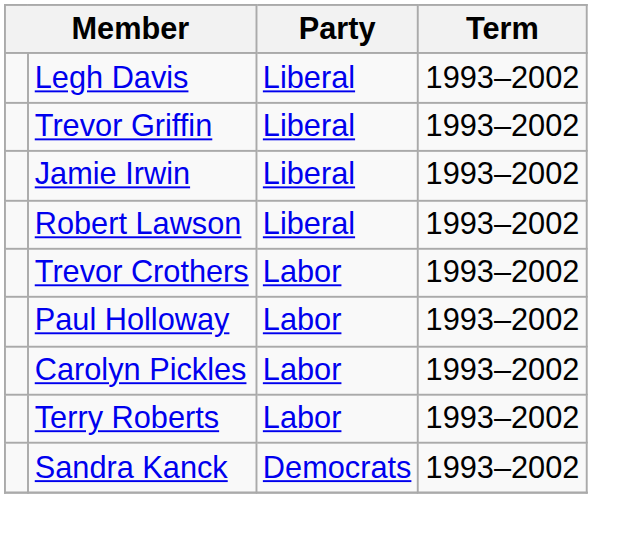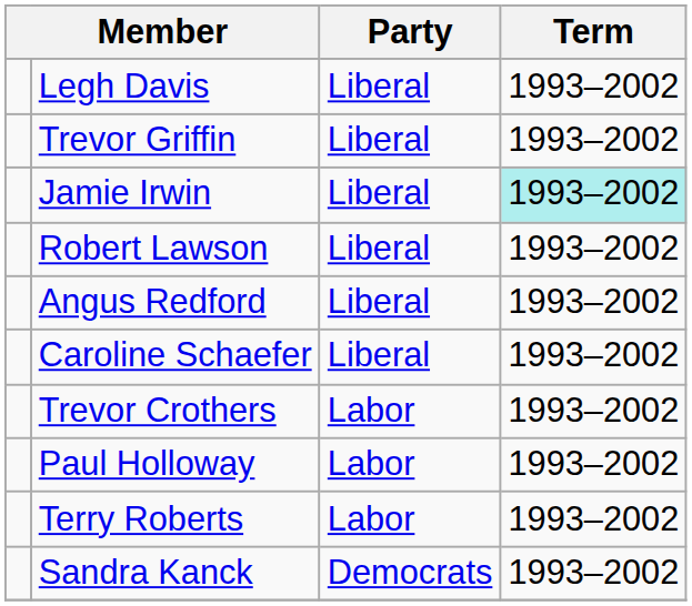 <table class="wikitable">
 <tr>
 <th colspan="2">Member</th>
 <th>Party</th>
 <th>Term</th>
 </tr>
 <tr>
 <td> </td>
 <td><a href='#'>Legh Davis</a></td>
 <td><a href='#'>Liberal</a></td>
 <td>1993–2002</td>
 </tr>
 <tr>
 <td> </td>
 <td><a href='#'>Trevor Griffin</a></td>
 <td><a href='#'>Liberal</a></td>
 <td>1993–2002</td>
 </tr>
 <tr>
 <td> </td>
 <td><a href='#'>Jamie Irwin</a></td>
 <td><a href='#'>Liberal</a></td>
+<td style="background: paleturquoise;">1993–2002</td>
+</tr>
+<tr>
+<td> </td>
+<td><a href='#'>Robert Lawson</a></td>
+<td><a href='#'>Liberal</a></td>
 <td>1993–2002</td>
 </tr>
 <tr>
 <td> </td>
-<td><a href='#'>Robert Lawson</a></td>
+<td><a href='#'>Angus Redford</a></td>
+<td><a href='#'>Liberal</a></td>
+<td>1993–2002</td>
+</tr>
+<tr>
+<td> </td>
+<td><a href='#'>Caroline Schaefer</a></td>
 <td><a href='#'>Liberal</a></td>
 <td>1993–2002</td>
 </tr>
 <tr>
 <td> </td>
 <td><a href='#'>Trevor Crothers</a></td>
 <td><a href='#'>Labor</a></td>
 <td>1993–2002</td>
 </tr>
 <tr>
 <td> </td>
 <td><a href='#'>Paul Holloway</a></td>
-<td><a href='#'>Labor</a></td>
-<td>1993–2002</td>
-</tr>
-<tr>
-<td> </td>
-<td><a href='#'>Carolyn Pickles</a></td>
 <td><a href='#'>Labor</a></td>
 <td>1993–2002</td>
 </tr>
 <tr>
 <td> </td>
 <td><a href='#'>Terry Roberts</a></td>
 <td><a href='#'>Labor</a></td>
 <td>1993–2002</td>
 </tr>
 <tr>
 <td> </td>
 <td><a href='#'>Sandra Kanck</a></td>
 <td><a href='#'>Democrats</a></td>
 <td>1993–2002</td>
 </tr>
 <tr>
 </tr>
 </table>
